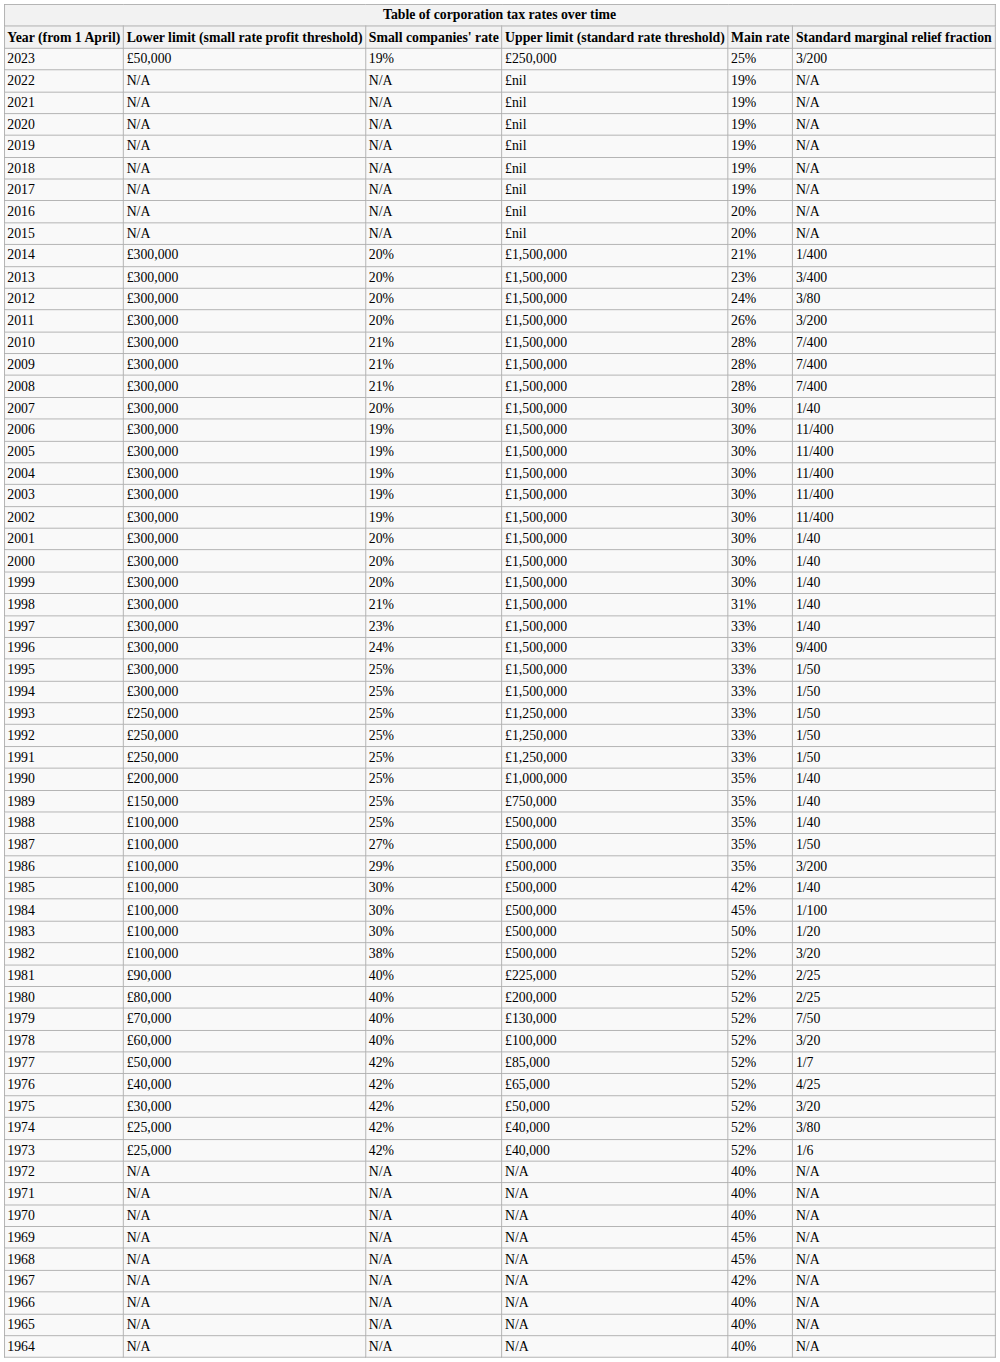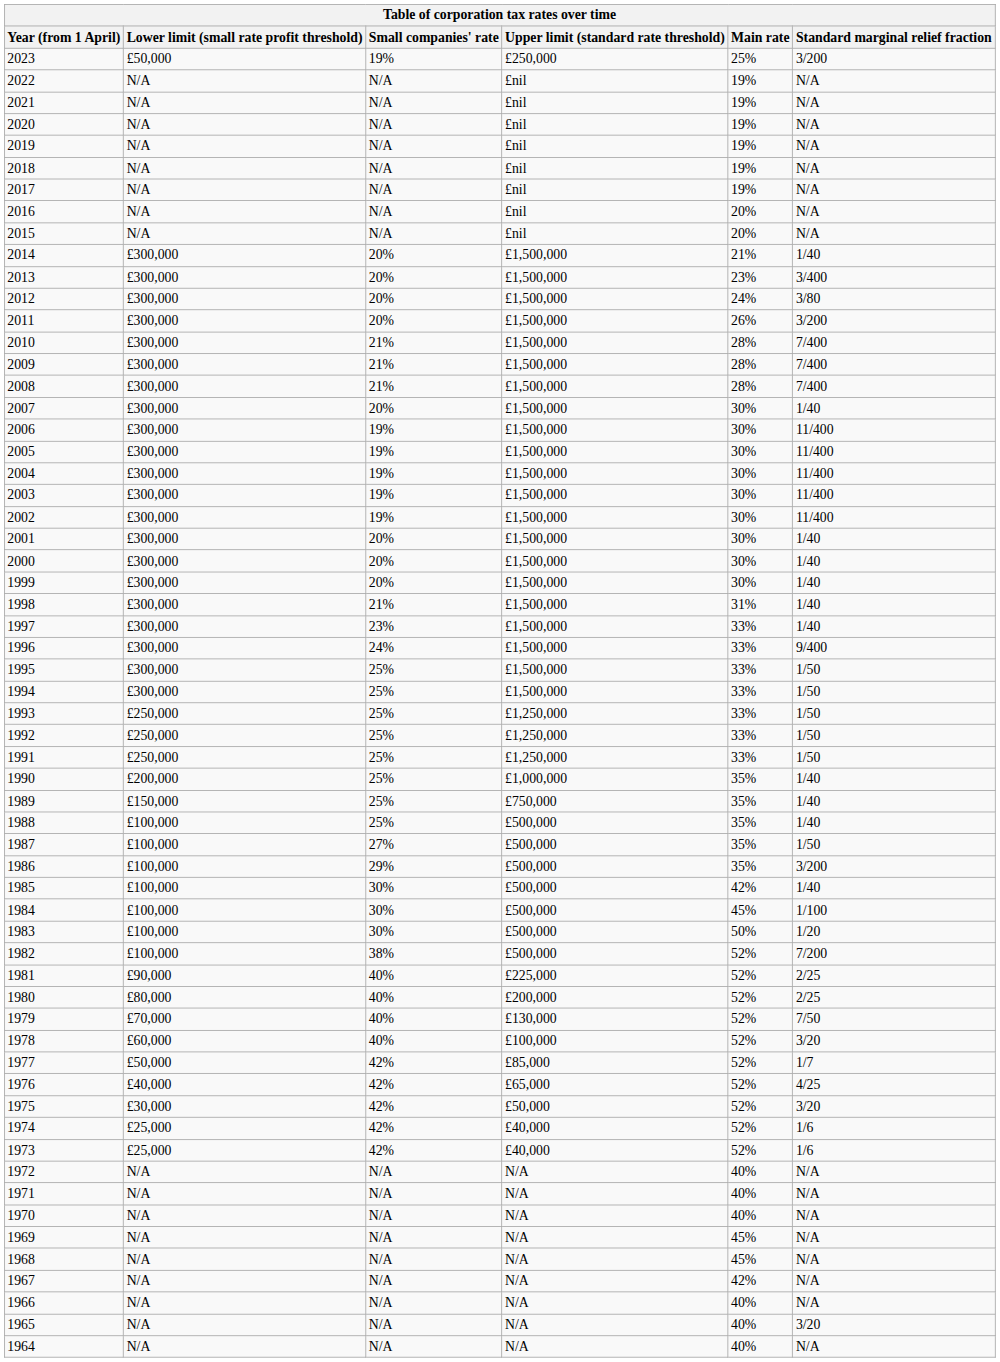 <table class="wikitable sortable mw-collapsible" style="margin: 1em auto 1em auto;" style=text-align:right>
 <tr bgcolor=#DDDDDD align=left>
 <th colspan="6">Table of corporation tax rates over time</th>
 </tr>
 <tr bgcolor=#DDDDDD align=left>
 <th>Year (from 1 April)</th>
 <th>Lower limit (small rate profit threshold)</th>
 <th>Small companies' rate</th>
 <th>Upper limit (standard rate threshold)</th>
 <th>Main rate</th>
 <th>Standard marginal relief fraction</th>
 </tr>
 <tr>
 <td style=text-align:left>2023</td>
 <td>£50,000</td>
 <td>19%</td>
 <td>£250,000</td>
 <td>25%</td>
 <td>3/200</td>
 </tr>
 <tr>
 <td style=text-align:left>2022</td>
 <td>N/A</td>
 <td>N/A</td>
 <td>£nil</td>
 <td>19%</td>
 <td>N/A</td>
 </tr>
 <tr>
 <td style=text-align:left>2021</td>
 <td>N/A</td>
 <td>N/A</td>
 <td>£nil</td>
 <td>19%</td>
 <td>N/A</td>
 </tr>
 <tr>
 <td style=text-align:left>2020</td>
 <td>N/A</td>
 <td>N/A</td>
 <td>£nil</td>
 <td>19%</td>
 <td>N/A</td>
 </tr>
 <tr>
 <td style=text-align:left>2019</td>
 <td>N/A</td>
 <td>N/A</td>
 <td>£nil</td>
 <td>19%</td>
 <td>N/A</td>
 </tr>
 <tr>
 <td style=text-align:left>2018</td>
 <td>N/A</td>
 <td>N/A</td>
 <td>£nil</td>
 <td>19%</td>
 <td>N/A</td>
 </tr>
 <tr>
 <td style=text-align:left>2017</td>
 <td>N/A</td>
 <td>N/A</td>
 <td>£nil</td>
 <td>19%</td>
 <td>N/A</td>
 </tr>
 <tr>
 <td style=text-align:left>2016</td>
 <td>N/A</td>
 <td>N/A</td>
 <td>£nil</td>
 <td>20%</td>
 <td>N/A</td>
 </tr>
 <tr>
 <td style=text-align:left>2015</td>
 <td>N/A</td>
 <td>N/A</td>
 <td>£nil</td>
 <td>20%</td>
 <td>N/A</td>
 </tr>
 <tr>
 <td style=text-align:left>2014</td>
 <td>£300,000</td>
 <td>20%</td>
 <td>£1,500,000</td>
 <td>21%</td>
-<td>1/400</td>
+<td>1/40</td>
 </tr>
 <tr>
 <td style=text-align:left>2013</td>
 <td>£300,000</td>
 <td>20%</td>
 <td>£1,500,000</td>
 <td>23%</td>
 <td>3/400</td>
 </tr>
 <tr>
 <td style=text-align:left>2012</td>
 <td>£300,000</td>
 <td>20%</td>
 <td>£1,500,000</td>
 <td>24%</td>
 <td>3/80</td>
 </tr>
 <tr>
 <td style=text-align:left>2011</td>
 <td>£300,000</td>
 <td>20%</td>
 <td>£1,500,000</td>
 <td>26%</td>
 <td>3/200</td>
 </tr>
 <tr>
 <td style=text-align:left>2010</td>
 <td>£300,000</td>
 <td>21%</td>
 <td>£1,500,000</td>
 <td>28%</td>
 <td>7/400</td>
 </tr>
 <tr>
 <td style=text-align:left>2009</td>
 <td>£300,000</td>
 <td>21%</td>
 <td>£1,500,000</td>
 <td>28%</td>
 <td>7/400</td>
 </tr>
 <tr>
 <td style=text-align:left>2008</td>
 <td>£300,000</td>
 <td>21%</td>
 <td>£1,500,000</td>
 <td>28%</td>
 <td>7/400</td>
 </tr>
 <tr>
 <td style=text-align:left>2007</td>
 <td>£300,000</td>
 <td>20%</td>
 <td>£1,500,000</td>
 <td>30%</td>
 <td>1/40</td>
 </tr>
 <tr>
 <td style=text-align:left>2006</td>
 <td>£300,000</td>
 <td>19%</td>
 <td>£1,500,000</td>
 <td>30%</td>
 <td>11/400</td>
 </tr>
 <tr>
 <td style=text-align:left>2005</td>
 <td>£300,000</td>
 <td>19%</td>
 <td>£1,500,000</td>
 <td>30%</td>
 <td>11/400</td>
 </tr>
 <tr>
 <td style=text-align:left>2004</td>
 <td>£300,000</td>
 <td>19%</td>
 <td>£1,500,000</td>
 <td>30%</td>
 <td>11/400</td>
 </tr>
 <tr>
 <td style=text-align:left>2003</td>
 <td>£300,000</td>
 <td>19%</td>
 <td>£1,500,000</td>
 <td>30%</td>
 <td>11/400</td>
 </tr>
 <tr>
 <td style=text-align:left>2002</td>
 <td>£300,000</td>
 <td>19%</td>
 <td>£1,500,000</td>
 <td>30%</td>
 <td>11/400</td>
 </tr>
 <tr>
 <td style=text-align:left>2001</td>
 <td>£300,000</td>
 <td>20%</td>
 <td>£1,500,000</td>
 <td>30%</td>
 <td>1/40</td>
 </tr>
 <tr>
 <td style=text-align:left>2000</td>
 <td>£300,000</td>
 <td>20%</td>
 <td>£1,500,000</td>
 <td>30%</td>
 <td>1/40</td>
 </tr>
 <tr>
 <td style=text-align:left>1999</td>
 <td>£300,000</td>
 <td>20%</td>
 <td>£1,500,000</td>
 <td>30%</td>
 <td>1/40</td>
 </tr>
 <tr>
 <td style=text-align:left>1998</td>
 <td>£300,000</td>
 <td>21%</td>
 <td>£1,500,000</td>
 <td>31%</td>
 <td>1/40</td>
 </tr>
 <tr>
 <td style=text-align:left>1997</td>
 <td>£300,000</td>
 <td>23%</td>
 <td>£1,500,000</td>
 <td>33%</td>
 <td>1/40</td>
 </tr>
 <tr>
 <td style=text-align:left>1996</td>
 <td>£300,000</td>
 <td>24%</td>
 <td>£1,500,000</td>
 <td>33%</td>
 <td>9/400</td>
 </tr>
 <tr>
 <td style=text-align:left>1995</td>
 <td>£300,000</td>
 <td>25%</td>
 <td>£1,500,000</td>
 <td>33%</td>
 <td>1/50</td>
 </tr>
 <tr>
 <td style=text-align:left>1994</td>
 <td>£300,000</td>
 <td>25%</td>
 <td>£1,500,000</td>
 <td>33%</td>
 <td>1/50</td>
 </tr>
 <tr>
 <td style=text-align:left>1993</td>
 <td>£250,000</td>
 <td>25%</td>
 <td>£1,250,000</td>
 <td>33%</td>
 <td>1/50</td>
 </tr>
 <tr>
 <td style=text-align:left>1992</td>
 <td>£250,000</td>
 <td>25%</td>
 <td>£1,250,000</td>
 <td>33%</td>
 <td>1/50</td>
 </tr>
 <tr>
 <td style=text-align:left>1991</td>
 <td>£250,000</td>
 <td>25%</td>
 <td>£1,250,000</td>
 <td>33%</td>
 <td>1/50</td>
 </tr>
 <tr>
 <td style=text-align:left>1990</td>
 <td>£200,000</td>
 <td>25%</td>
 <td>£1,000,000</td>
 <td>35%</td>
 <td>1/40</td>
 </tr>
 <tr>
 <td style=text-align:left>1989</td>
 <td>£150,000</td>
 <td>25%</td>
 <td>£750,000</td>
 <td>35%</td>
 <td>1/40</td>
 </tr>
 <tr>
 <td style=text-align:left>1988</td>
 <td>£100,000</td>
 <td>25%</td>
 <td>£500,000</td>
 <td>35%</td>
 <td>1/40</td>
 </tr>
 <tr>
 <td style=text-align:left>1987</td>
 <td>£100,000</td>
 <td>27%</td>
 <td>£500,000</td>
 <td>35%</td>
 <td>1/50</td>
 </tr>
 <tr>
 <td style=text-align:left>1986</td>
 <td>£100,000</td>
 <td>29%</td>
 <td>£500,000</td>
 <td>35%</td>
 <td>3/200</td>
 </tr>
 <tr>
 <td style=text-align:left>1985</td>
 <td>£100,000</td>
 <td>30%</td>
 <td>£500,000</td>
 <td>42%</td>
 <td>1/40</td>
 </tr>
 <tr>
 <td style=text-align:left>1984</td>
 <td>£100,000</td>
 <td>30%</td>
 <td>£500,000</td>
 <td>45%</td>
 <td>1/100</td>
 </tr>
 <tr>
 <td style=text-align:left>1983</td>
 <td>£100,000</td>
 <td>30%</td>
 <td>£500,000</td>
 <td>50%</td>
 <td>1/20</td>
 </tr>
 <tr>
 <td style=text-align:left>1982</td>
 <td>£100,000</td>
 <td>38%</td>
 <td>£500,000</td>
 <td>52%</td>
-<td>3/20</td>
+<td>7/200</td>
 </tr>
 <tr>
 <td style=text-align:left>1981</td>
 <td>£90,000</td>
 <td>40%</td>
 <td>£225,000</td>
 <td>52%</td>
 <td>2/25</td>
 </tr>
 <tr>
 <td style=text-align:left>1980</td>
 <td>£80,000</td>
 <td>40%</td>
 <td>£200,000</td>
 <td>52%</td>
 <td>2/25</td>
 </tr>
 <tr>
 <td style=text-align:left>1979</td>
 <td>£70,000</td>
 <td>40%</td>
 <td>£130,000</td>
 <td>52%</td>
 <td>7/50</td>
 </tr>
 <tr>
 <td style=text-align:left>1978</td>
 <td>£60,000</td>
 <td>40%</td>
 <td>£100,000</td>
 <td>52%</td>
 <td>3/20</td>
 </tr>
 <tr>
 <td style=text-align:left>1977</td>
 <td>£50,000</td>
 <td>42%</td>
 <td>£85,000</td>
 <td>52%</td>
 <td>1/7</td>
 </tr>
 <tr>
 <td style=text-align:left>1976</td>
 <td>£40,000</td>
 <td>42%</td>
 <td>£65,000</td>
 <td>52%</td>
 <td>4/25</td>
 </tr>
 <tr>
 <td style=text-align:left>1975</td>
 <td>£30,000</td>
 <td>42%</td>
 <td>£50,000</td>
 <td>52%</td>
 <td>3/20</td>
 </tr>
 <tr>
 <td style=text-align:left>1974</td>
 <td>£25,000</td>
 <td>42%</td>
 <td>£40,000</td>
 <td>52%</td>
-<td>3/80</td>
+<td>1/6</td>
 </tr>
 <tr>
 <td style=text-align:left>1973</td>
 <td>£25,000</td>
 <td>42%</td>
 <td>£40,000</td>
 <td>52%</td>
 <td>1/6</td>
 </tr>
 <tr>
 <td style=text-align:left>1972</td>
 <td>N/A</td>
 <td>N/A</td>
 <td>N/A</td>
 <td>40%</td>
 <td>N/A</td>
 </tr>
 <tr>
 <td style=text-align:left>1971</td>
 <td>N/A</td>
 <td>N/A</td>
 <td>N/A</td>
 <td>40%</td>
 <td>N/A</td>
 </tr>
 <tr>
 <td style=text-align:left>1970</td>
 <td>N/A</td>
 <td>N/A</td>
 <td>N/A</td>
 <td>40%</td>
 <td>N/A</td>
 </tr>
 <tr>
 <td style=text-align:left>1969</td>
 <td>N/A</td>
 <td>N/A</td>
 <td>N/A</td>
 <td>45%</td>
 <td>N/A</td>
 </tr>
 <tr>
 <td style=text-align:left>1968</td>
 <td>N/A</td>
 <td>N/A</td>
 <td>N/A</td>
 <td>45%</td>
 <td>N/A</td>
 </tr>
 <tr>
 <td style=text-align:left>1967</td>
 <td>N/A</td>
 <td>N/A</td>
 <td>N/A</td>
 <td>42%</td>
 <td>N/A</td>
 </tr>
 <tr>
 <td style=text-align:left>1966</td>
 <td>N/A</td>
 <td>N/A</td>
 <td>N/A</td>
 <td>40%</td>
 <td>N/A</td>
 </tr>
 <tr>
 <td style=text-align:left>1965</td>
 <td>N/A</td>
 <td>N/A</td>
 <td>N/A</td>
 <td>40%</td>
-<td>N/A</td>
+<td>3/20</td>
 </tr>
 <tr>
 <td style=text-align:left>1964</td>
 <td>N/A</td>
 <td>N/A</td>
 <td>N/A</td>
 <td>40%</td>
 <td>N/A</td>
 </tr>
 </table>
